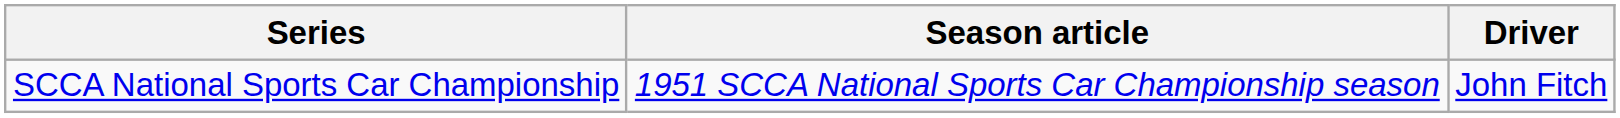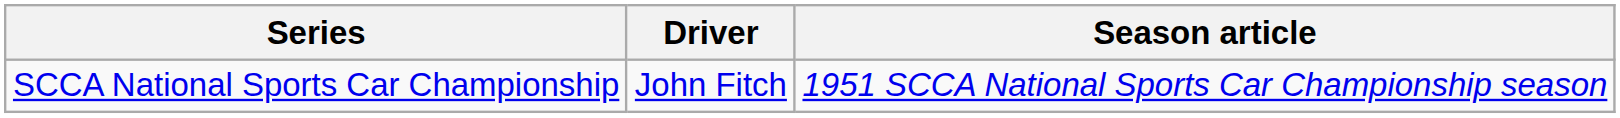 <table class="wikitable" style="font-size: 87%;">
 <tr>
 <th>Series</th>
+<th>Driver</th>
 <th>Season article</th>
-<th>Driver</th>
 </tr>
 <tr>
 <td><a href='#'>SCCA National Sports Car Championship</a></td>
+<td> <a href='#'>John Fitch</a></td>
 <td><em><a href='#'>1951 SCCA National Sports Car Championship season</a></em></td>
-<td> <a href='#'>John Fitch</a></td>
 </tr>
 </table>
